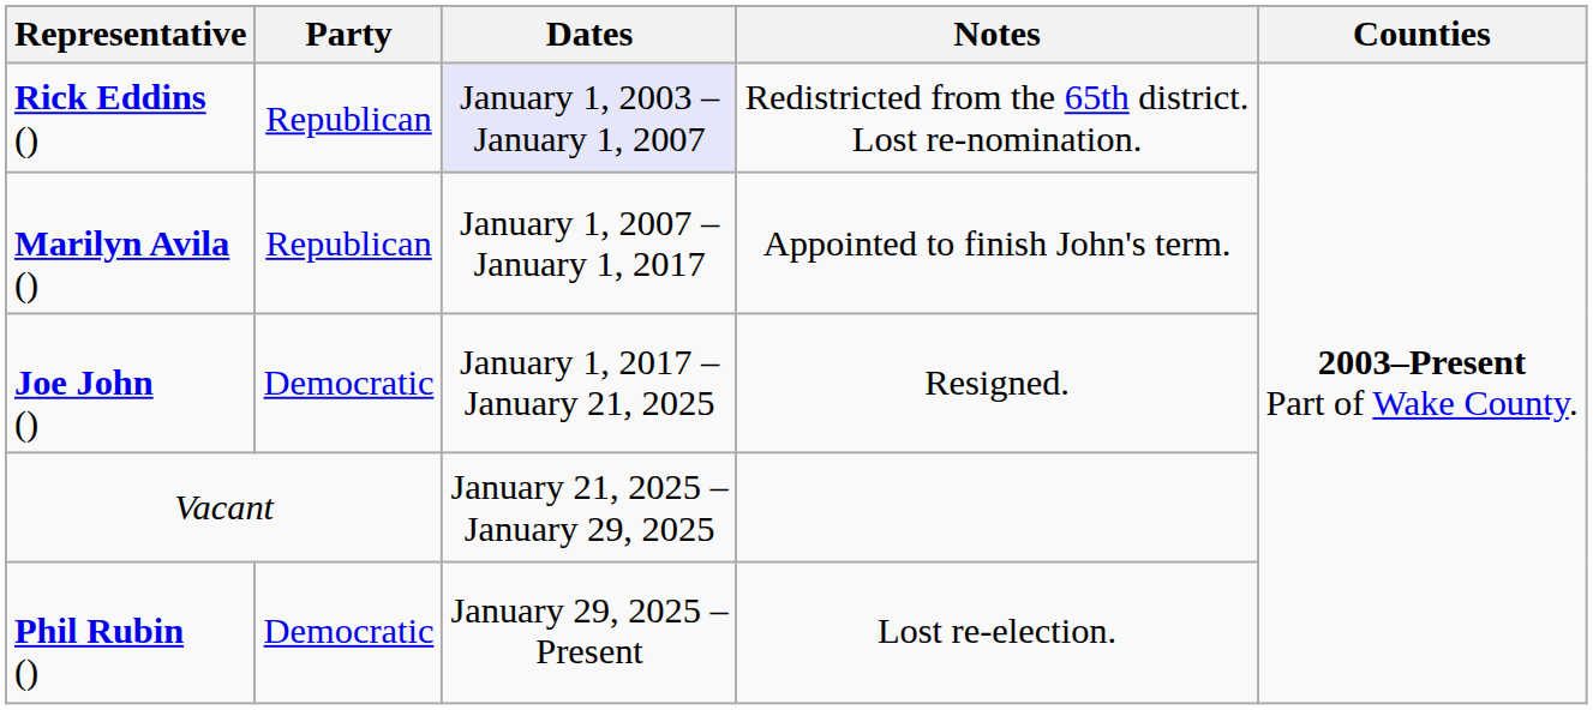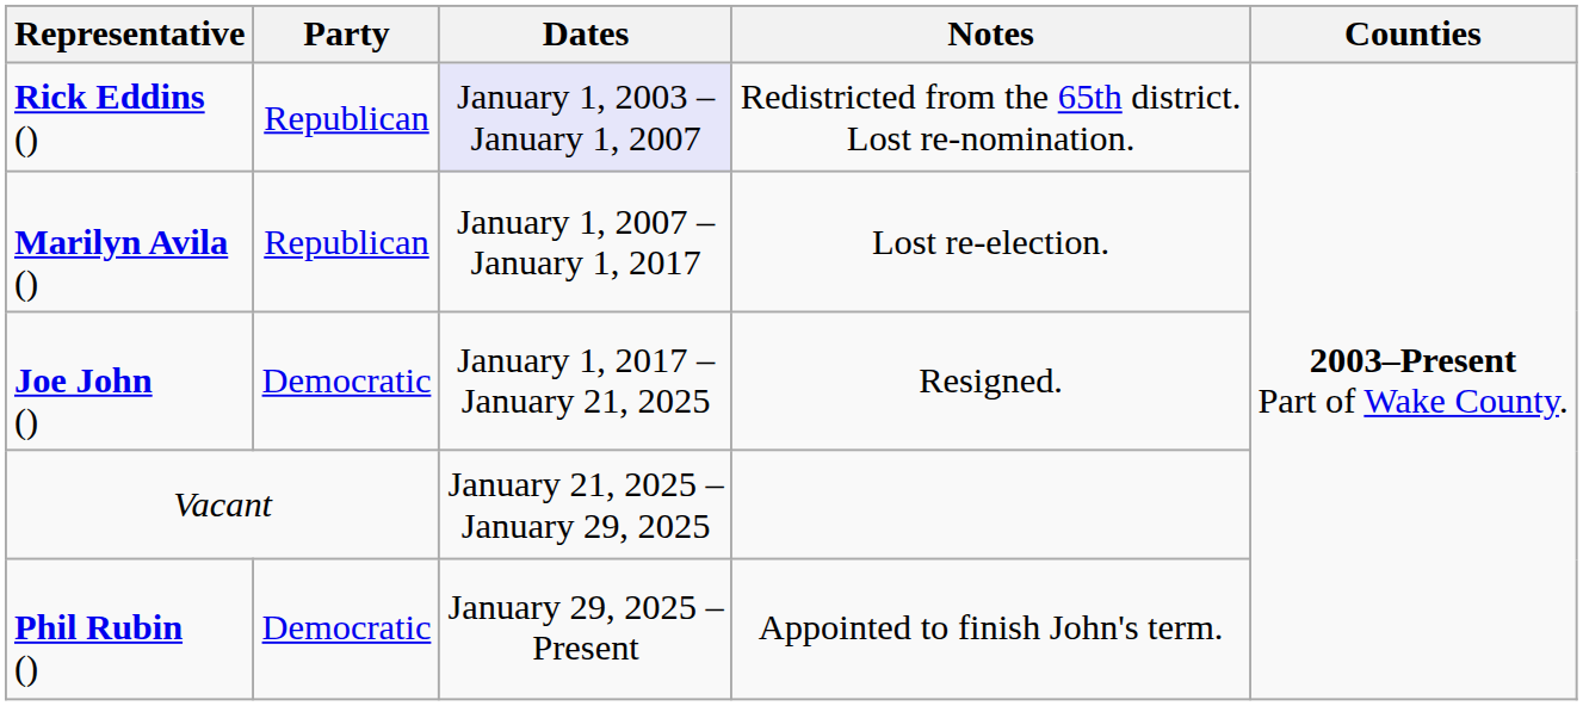 <table class=wikitable style="text-align:center">
 <tr>
 <th>Representative</th>
 <th>Party</th>
 <th>Dates</th>
 <th>Notes</th>
 <th>Counties</th>
 </tr>
 <tr style="height:3em">
 <td align=left><strong><a href='#'>Rick Eddins</a></strong><br>()</td>
 <td><a href='#'>Republican</a></td>
 <td nowrap style="background: lavender;">January 1, 2003 – <br> January 1, 2007</td>
 <td>Redistricted from the <a href='#'>65th</a> district. <br> Lost re-nomination.</td>
 <td rowspan="7"><strong>2003–Present</strong> <br> Part of <a href='#'>Wake County</a>.</td>
 </tr>
 <tr style="height:3em">
 <td align=left><br><strong><a href='#'>Marilyn Avila</a></strong><br>()</td>
 <td><a href='#'>Republican</a></td>
 <td nowrap>January 1, 2007 – <br> January 1, 2017</td>
-<td>Appointed to finish John's term.</td>
+<td>Lost re-election.</td>
 </tr>
 <tr style="height:3em">
 <td align=left><br><strong><a href='#'>Joe John</a></strong><br>()</td>
 <td><a href='#'>Democratic</a></td>
 <td nowrap>January 1, 2017 – <br> January 21, 2025</td>
 <td>Resigned.</td>
 </tr>
 <tr style="height:3em">
 <td colspan=2 align=center><em>Vacant</em></td>
 <td nowrap>January 21, 2025 – <br> January 29, 2025</td>
 <td></td>
 </tr>
 <tr style="height:3em">
 <td align=left><br><strong><a href='#'>Phil Rubin</a></strong><br>()</td>
 <td><a href='#'>Democratic</a></td>
 <td nowrap>January 29, 2025 – <br> Present</td>
-<td>Lost re-election.</td>
+<td>Appointed to finish John's term.</td>
 </tr>
 </table>
